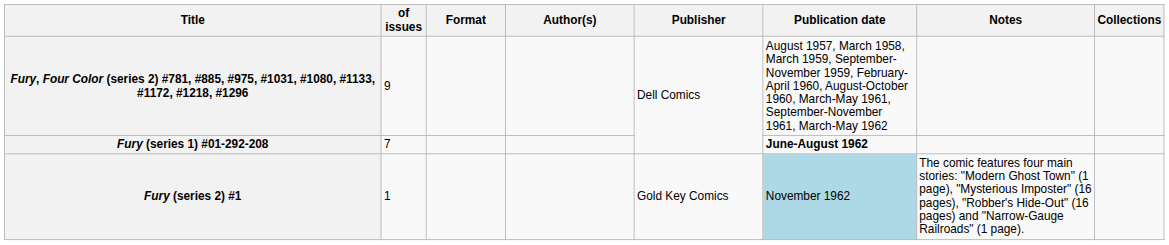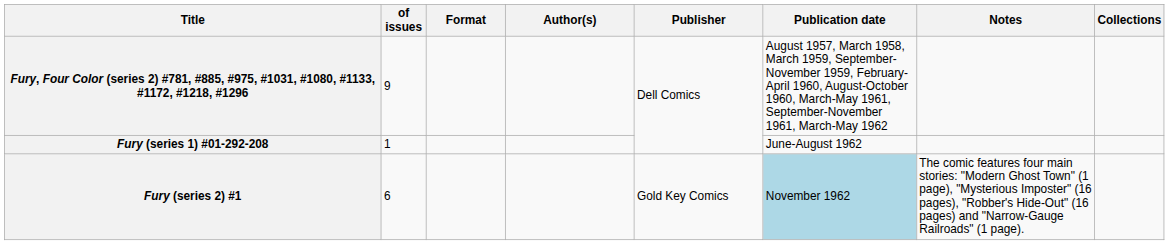 <table class="wikitable">
 <tr>
 <th>Title</th>
 <th style="width:40pt"> of issues</th>
 <th style="width:75pt">Format</th>
 <th style="width:125pt">Author(s)</th>
 <th style="width:125pt">Publisher</th>
 <th style="width:150pt">Publication date</th>
 <th style="width:175pt">Notes</th>
 <th>Collections</th>
 </tr>
 <tr>
 <th><em>Fury</em>, <em>Four Color</em> (series 2) #781, #885, #975, #1031, #1080, #1133, #1172, #1218, #1296</th>
 <td>9</td>
 <td></td>
 <td></td>
 <td rowspan="2">Dell Comics</td>
 <td>August 1957, March 1958, March 1959, September-November 1959, February-April 1960, August-October 1960, March-May 1961, September-November 1961, March-May 1962</td>
 <td></td>
 <td></td>
 </tr>
 <tr>
 <th><em>Fury</em> (series 1) #01-292-208</th>
-<td>7</td>
+<td>1</td>
 <td></td>
 <td></td>
-<td><strong>June-August 1962</strong></td>
+<td>June-August 1962</td>
 <td></td>
 <td></td>
 </tr>
 <tr>
 <th><em>Fury</em> (series 2) #1</th>
-<td>1</td>
+<td>6</td>
 <td></td>
 <td></td>
 <td>Gold Key Comics</td>
 <td style="background: lightblue;">November 1962</td>
 <td>The comic features four main stories: "Modern Ghost Town" (1 page), "Mysterious Imposter" (16 pages), "Robber's Hide-Out" (16 pages) and "Narrow-Gauge Railroads" (1 page).</td>
 <td></td>
 </tr>
 </table>
